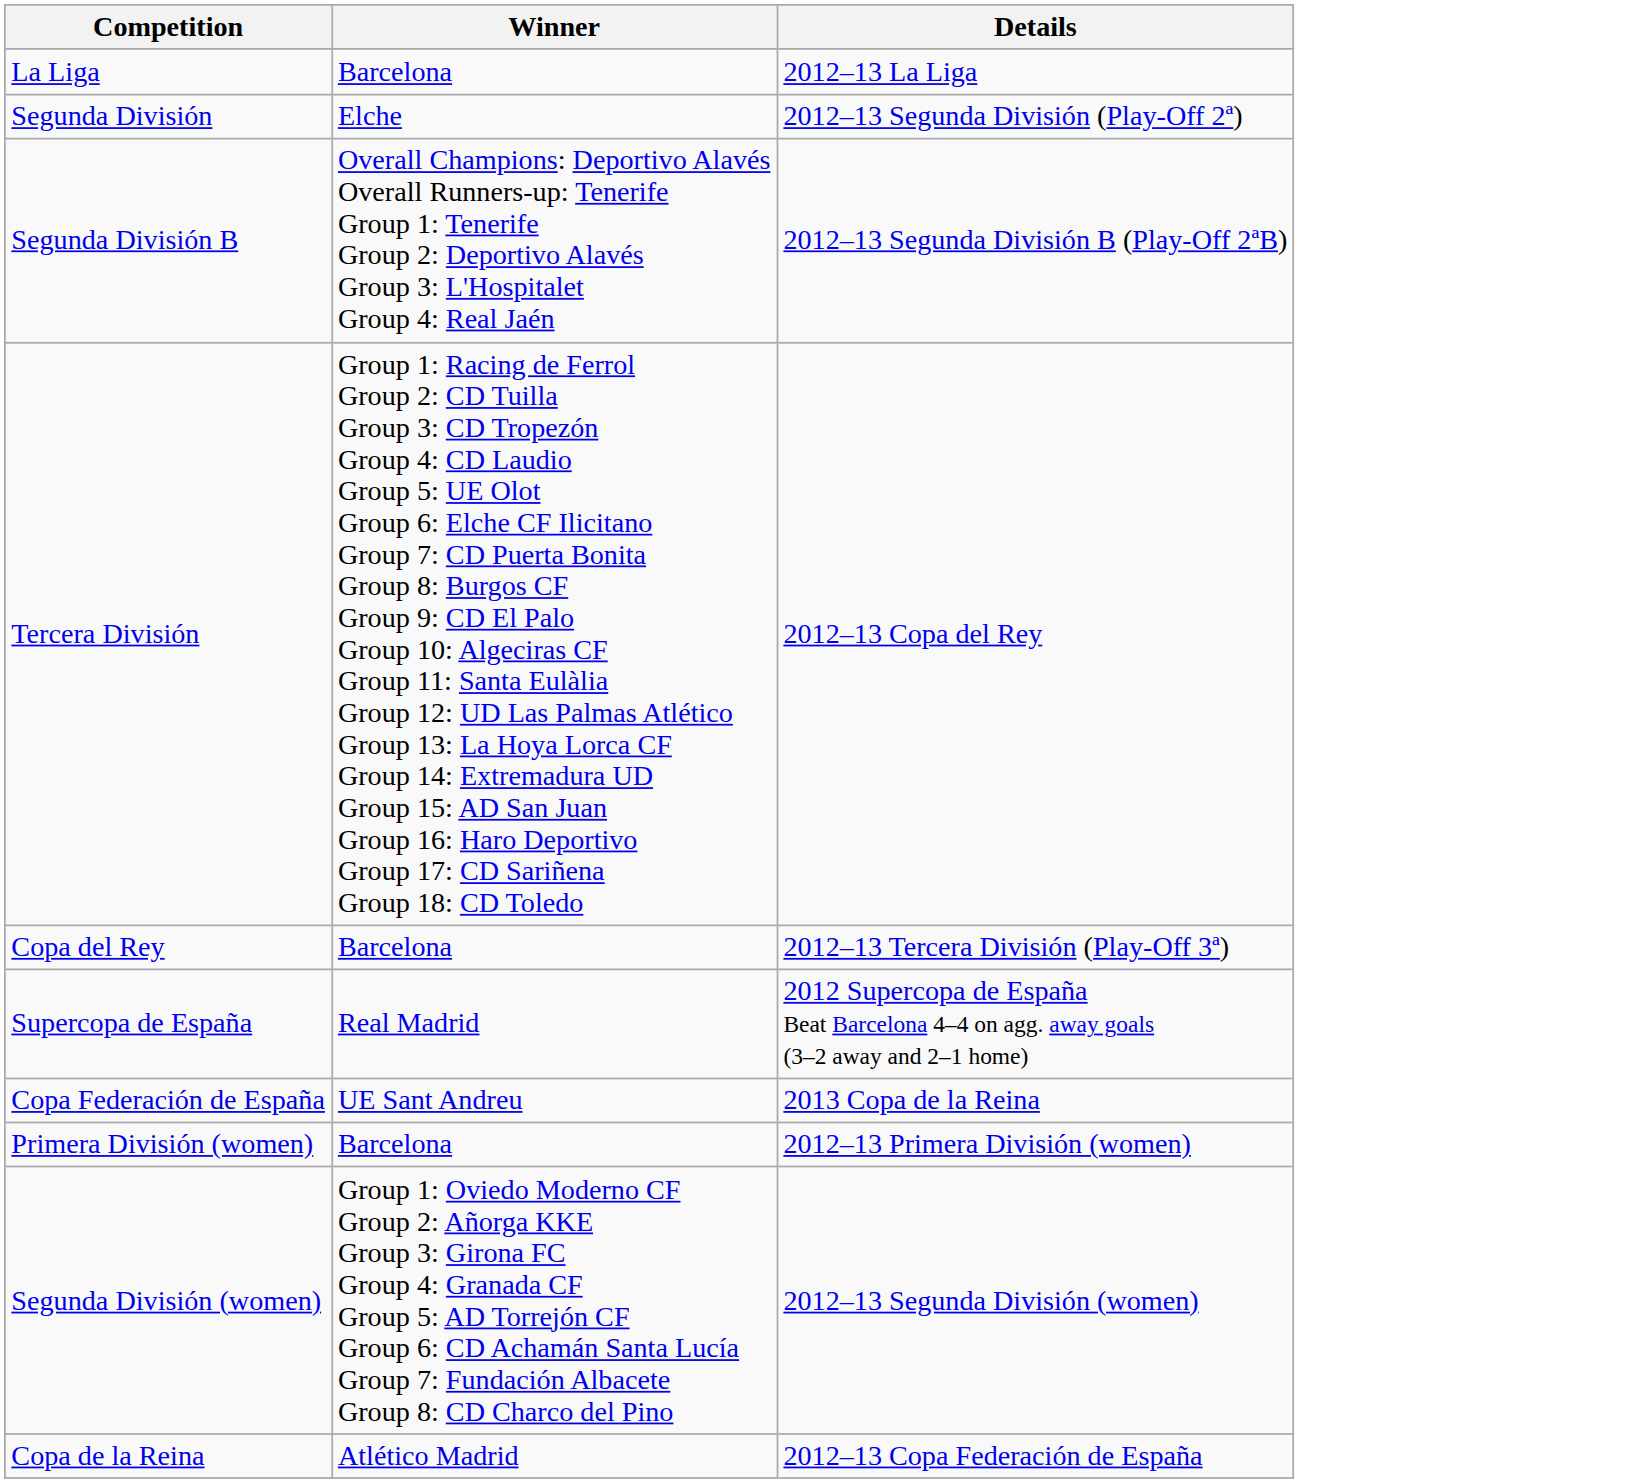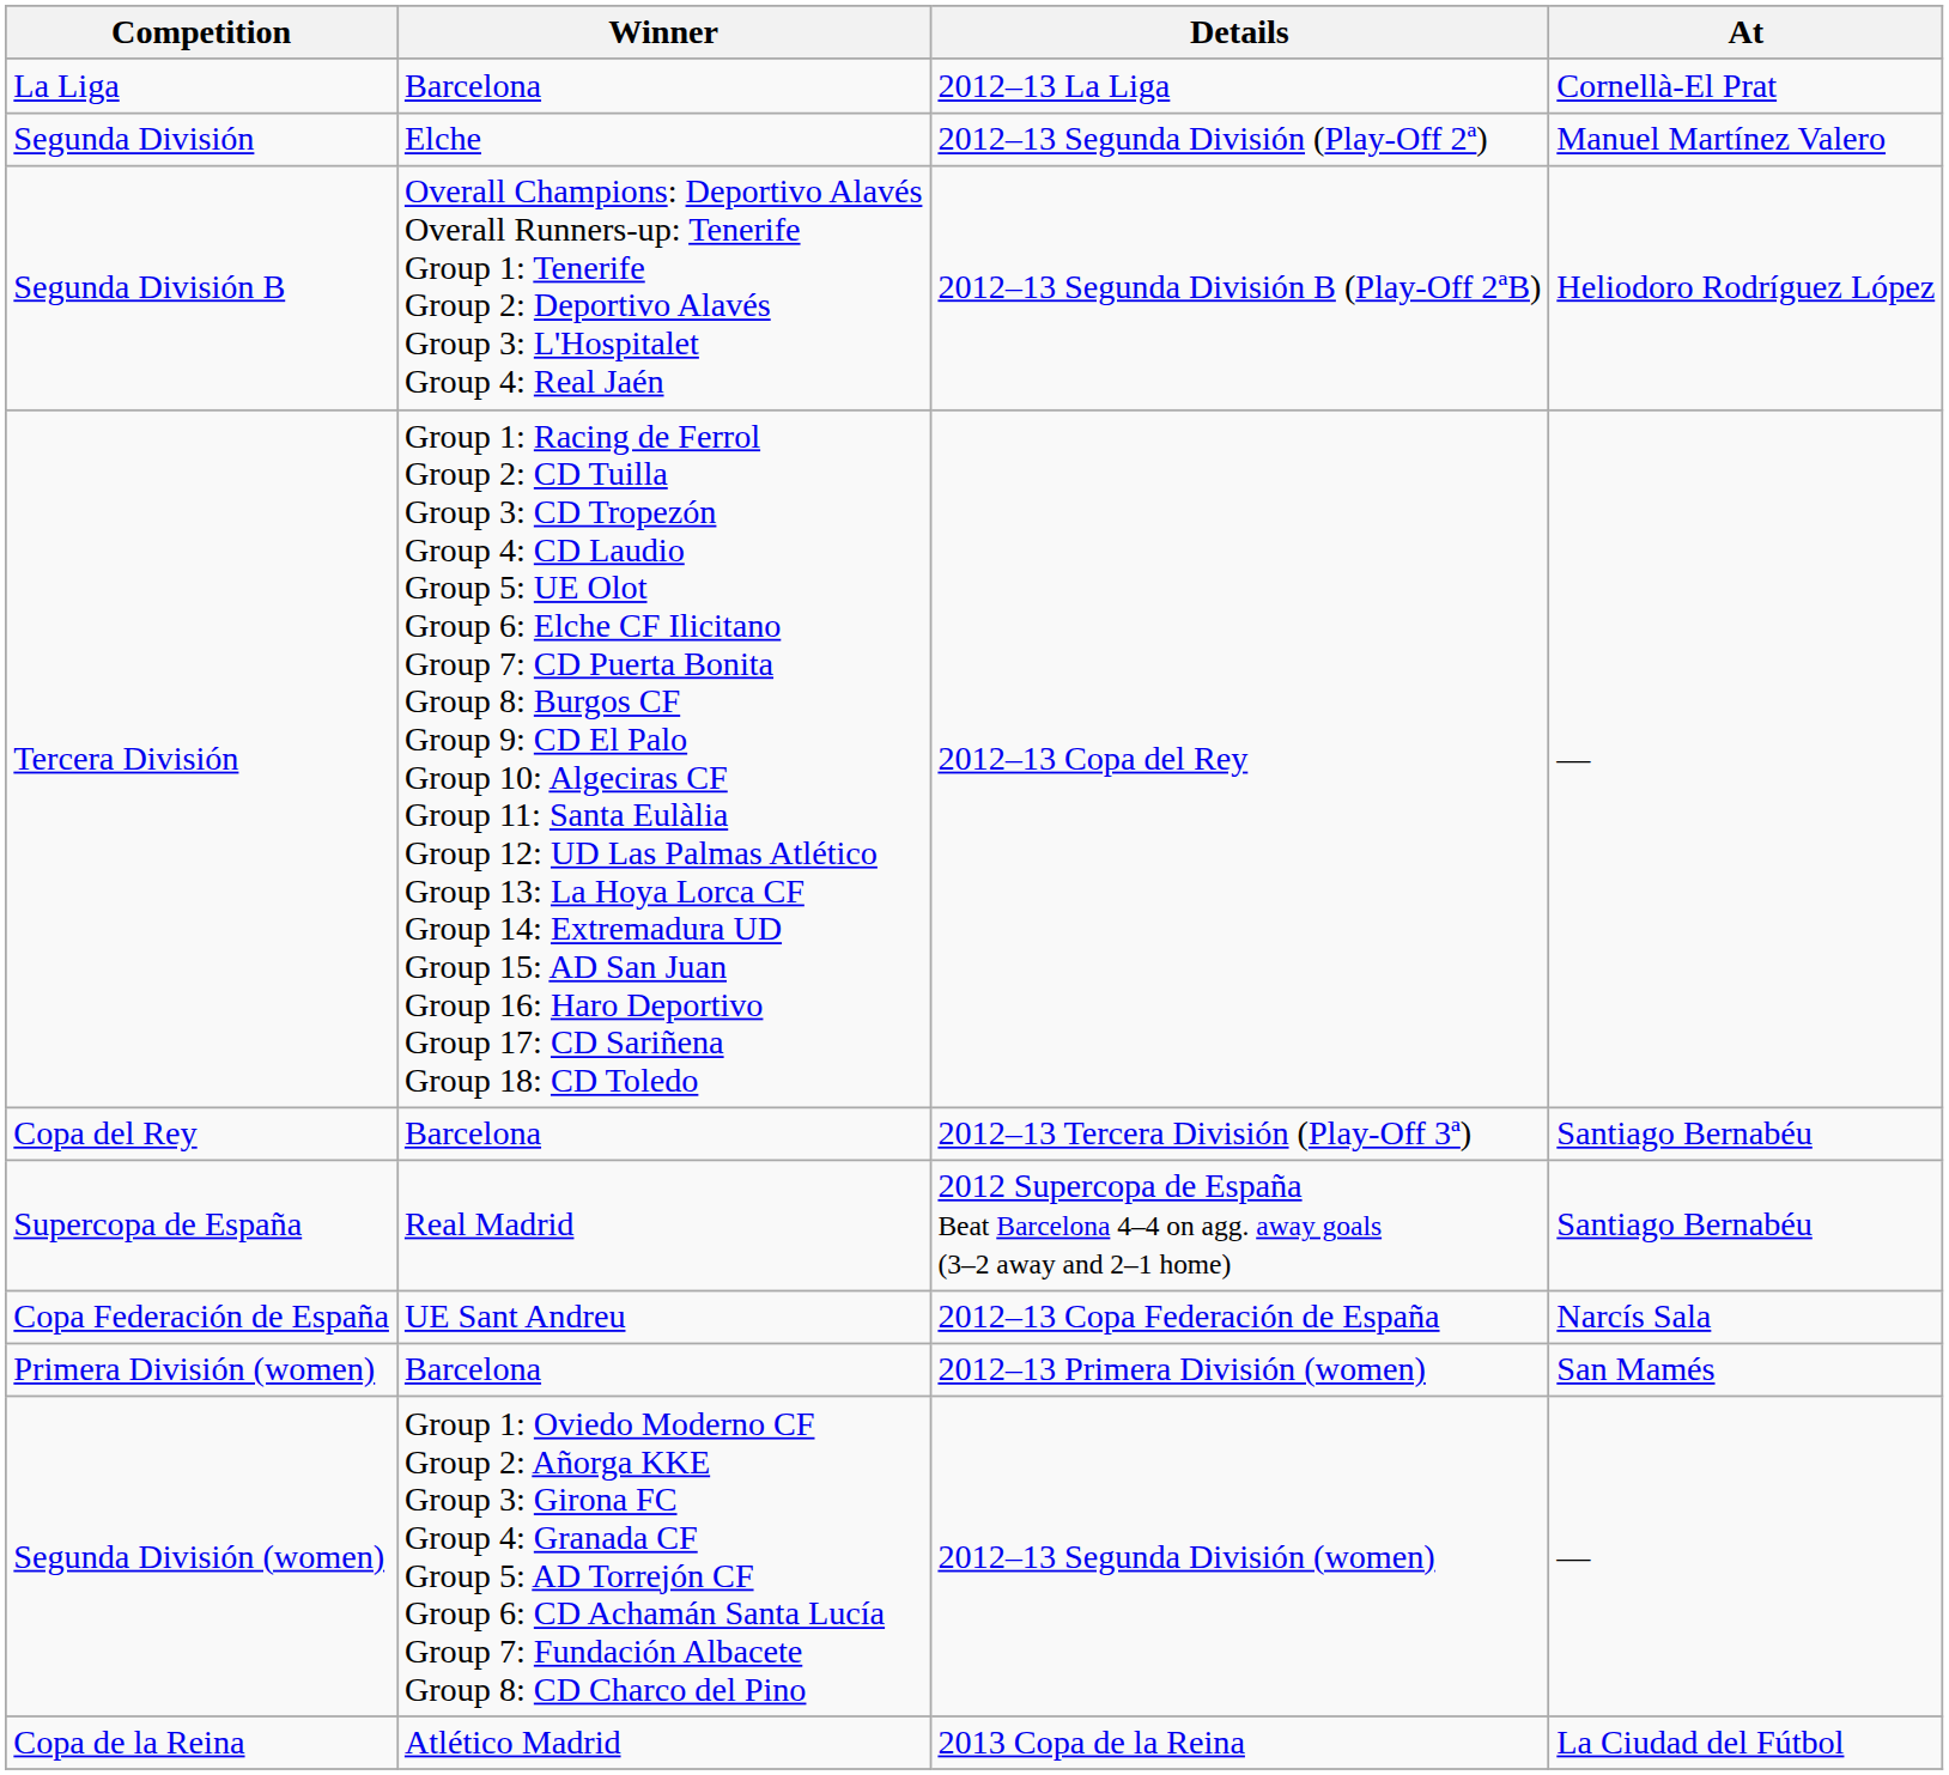 <table class="wikitable">
 <tr>
 <th>Competition</th>
 <th>Winner</th>
 <th>Details</th>
+<th>At</th>
 </tr>
 <tr>
 <td><a href='#'>La Liga</a></td>
 <td><a href='#'>Barcelona</a></td>
 <td><a href='#'>2012–13 La Liga</a></td>
+<td><a href='#'>Cornellà-El Prat</a></td>
 </tr>
 <tr>
 <td><a href='#'>Segunda División</a></td>
 <td><a href='#'>Elche</a></td>
 <td><a href='#'>2012–13 Segunda División</a> (<a href='#'>Play-Off 2ª</a>)</td>
+<td><a href='#'>Manuel Martínez Valero</a></td>
 </tr>
 <tr>
 <td><a href='#'>Segunda División B</a></td>
 <td><a href='#'>Overall Champions</a>: <a href='#'>Deportivo Alavés</a><br>Overall Runners-up: <a href='#'>Tenerife</a><br>Group 1: <a href='#'>Tenerife</a><br>Group 2: <a href='#'>Deportivo Alavés</a><br>Group 3: <a href='#'>L'Hospitalet</a><br>Group 4: <a href='#'>Real Jaén</a></td>
 <td><a href='#'>2012–13 Segunda División B</a> (<a href='#'>Play-Off 2ªB</a>)</td>
+<td><a href='#'>Heliodoro Rodríguez López</a></td>
 </tr>
 <tr>
 <td><a href='#'>Tercera División</a></td>
 <td>Group 1: <a href='#'>Racing de Ferrol</a><br>Group 2: <a href='#'>CD Tuilla</a><br>Group 3: <a href='#'>CD Tropezón</a><br>Group 4: <a href='#'>CD Laudio</a><br>Group 5: <a href='#'>UE Olot</a><br>Group 6: <a href='#'>Elche CF Ilicitano</a><br>Group 7: <a href='#'>CD Puerta Bonita</a><br>Group 8: <a href='#'>Burgos CF</a><br>Group 9: <a href='#'>CD El Palo</a><br>Group 10: <a href='#'>Algeciras CF</a><br>Group 11: <a href='#'>Santa Eulàlia</a><br>Group 12: <a href='#'>UD Las Palmas Atlético</a><br>Group 13: <a href='#'>La Hoya Lorca CF</a><br>Group 14: <a href='#'>Extremadura UD</a><br>Group 15: <a href='#'>AD San Juan</a><br>Group 16: <a href='#'>Haro Deportivo</a><br>Group 17: <a href='#'>CD Sariñena</a><br>Group 18: <a href='#'>CD Toledo</a></td>
 <td><a href='#'>2012–13 Copa del Rey</a></td>
+<td>—</td>
 </tr>
 <tr>
 <td><a href='#'>Copa del Rey</a></td>
 <td><a href='#'>Barcelona</a></td>
 <td><a href='#'>2012–13 Tercera División</a> (<a href='#'>Play-Off 3ª</a>)</td>
+<td><a href='#'>Santiago Bernabéu</a></td>
 </tr>
 <tr>
 <td><a href='#'>Supercopa de España</a></td>
 <td><a href='#'>Real Madrid</a></td>
 <td><a href='#'>2012 Supercopa de España</a><br><small>Beat <a href='#'>Barcelona</a> 4–4 on agg. <a href='#'>away goals</a><br>(3–2 away and 2–1 home)</small></td>
+<td><a href='#'>Santiago Bernabéu</a></td>
 </tr>
 <tr>
 <td><a href='#'>Copa Federación de España</a></td>
 <td><a href='#'>UE Sant Andreu</a></td>
-<td><a href='#'>2013 Copa de la Reina</a></td>
+<td><a href='#'>2012–13 Copa Federación de España</a></td>
+<td><a href='#'>Narcís Sala</a></td>
 </tr>
 <tr>
 <td><a href='#'>Primera División (women)</a></td>
 <td><a href='#'>Barcelona</a></td>
 <td><a href='#'>2012–13 Primera División (women)</a></td>
+<td><a href='#'>San Mamés</a></td>
 </tr>
 <tr>
 <td><a href='#'>Segunda División (women)</a></td>
 <td>Group 1: <a href='#'>Oviedo Moderno CF</a><br>Group 2: <a href='#'>Añorga KKE</a><br>Group 3: <a href='#'>Girona FC</a><br>Group 4: <a href='#'>Granada CF</a><br>Group 5: <a href='#'>AD Torrejón CF</a><br>Group 6: <a href='#'>CD Achamán Santa Lucía</a><br>Group 7: <a href='#'>Fundación Albacete</a><br>Group 8: <a href='#'>CD Charco del Pino</a></td>
 <td><a href='#'>2012–13 Segunda División (women)</a></td>
+<td>—</td>
 </tr>
 <tr>
 <td><a href='#'>Copa de la Reina</a></td>
 <td><a href='#'>Atlético Madrid</a></td>
-<td><a href='#'>2012–13 Copa Federación de España</a></td>
+<td><a href='#'>2013 Copa de la Reina</a></td>
+<td><a href='#'>La Ciudad del Fútbol</a></td>
 </tr>
 </table>
